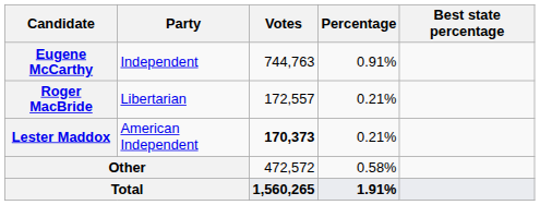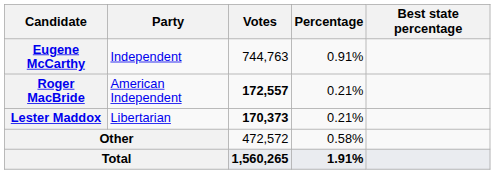 <table class="wikitable sortable" style="text-align:right;">
 <tr>
 <th scope="col">Candidate</th>
 <th scope="col">Party</th>
 <th scope="col">Votes</th>
 <th scope="col">Percentage</th>
 <th scope="col">Best state percentage</th>
 </tr>
 <tr>
 <th scope="row"><a href='#'>Eugene McCarthy</a></th>
 <td style="text-align:left;"><a href='#'>Independent</a></td>
 <td>744,763</td>
 <td>0.91%</td>
 <td></td>
 </tr>
 <tr>
 <th scope="row"><a href='#'>Roger MacBride</a></th>
-<td style="text-align:left;"><a href='#'>Libertarian</a></td>
-<td>172,557</td>
+<td style="text-align:left;"><a href='#'>American Independent</a></td>
+<td><strong>172,557</strong></td>
 <td>0.21%</td>
 <td></td>
 </tr>
 <tr>
 <th scope="row"><a href='#'>Lester Maddox</a></th>
-<td style="text-align:left;"><a href='#'>American Independent</a></td>
+<td style="text-align:left;"><a href='#'>Libertarian</a></td>
 <td><strong>170,373</strong></td>
 <td>0.21%</td>
 <td></td>
 </tr>
 <tr>
 <th scope="row" colspan="2">Other</th>
 <td>472,572</td>
 <td>0.58%</td>
 <td></td>
 </tr>
 <tr style="font-weight:bold; background-color:#eaecf0;">
 <th scope="row" colspan="2">Total</th>
 <td>1,560,265</td>
 <td>1.91%</td>
 <td></td>
 </tr>
 </table>
